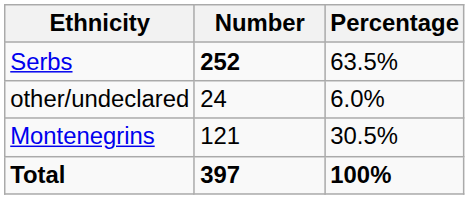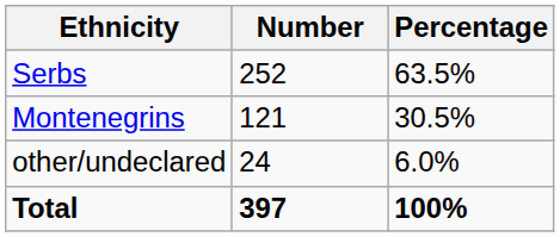 <table class="wikitable">
 <tr>
 <th width="100px">Ethnicity</th>
 <th width="80px">Number</th>
 <th width="80px">Percentage</th>
 </tr>
 <tr>
 <td><a href='#'>Serbs</a></td>
-<td><strong>252</strong></td>
+<td>252</td>
 <td>63.5%</td>
+</tr>
+<tr>
+<td><a href='#'>Montenegrins</a></td>
+<td>121</td>
+<td>30.5%</td>
 </tr>
 <tr>
 <td>other/undeclared</td>
 <td>24</td>
 <td>6.0%</td>
 </tr>
 <tr>
-<td><a href='#'>Montenegrins</a></td>
-<td>121</td>
-<td>30.5%</td>
-</tr>
-<tr>
 <td><strong>Total</strong></td>
 <td><strong>397</strong></td>
 <td><strong>100%</strong></td>
 </tr>
 </table>
